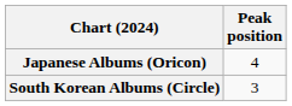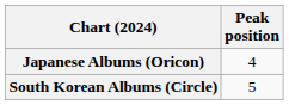 <table class="wikitable sortable plainrowheaders" style="text-align:center">
 <tr>
 <th scope="col">Chart (2024)</th>
 <th scope="col">Peak<br>position</th>
 </tr>
 <tr>
 <th scope="row">Japanese Albums (Oricon)</th>
 <td>4</td>
 </tr>
 <tr>
 <th scope="row">South Korean Albums (Circle)</th>
-<td>3</td>
+<td>5</td>
 </tr>
 </table>
